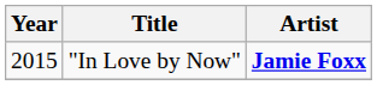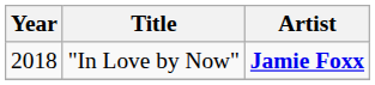 <table class="wikitable">
 <tr>
 <th>Year</th>
 <th>Title</th>
 <th class="unsortable">Artist</th>
 </tr>
 <tr>
-<td>2015</td>
+<td>2018</td>
 <td>"In Love by Now"</td>
 <td><strong><a href='#'>Jamie Foxx</a></strong></td>
 </tr>
 <tr>
 </tr>
 </table>
